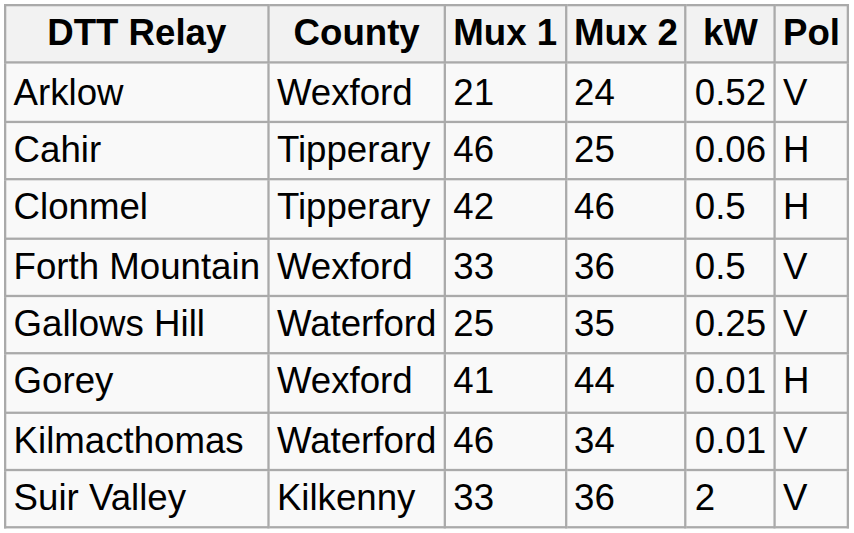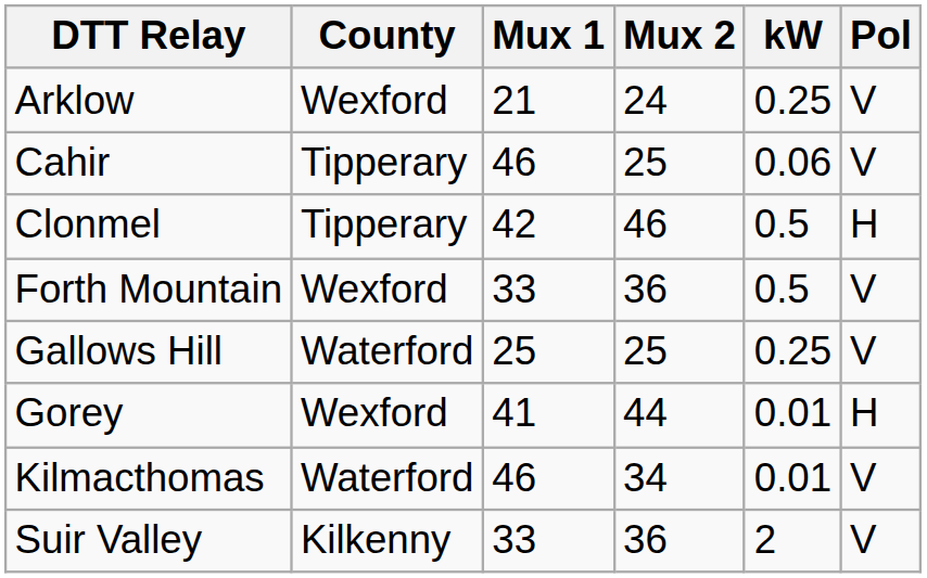 <table class="wikitable sortable">
 <tr>
 <th>DTT Relay</th>
 <th>County</th>
 <th>Mux 1</th>
 <th>Mux 2</th>
 <th>kW</th>
 <th>Pol</th>
 </tr>
 <tr>
 <td>Arklow</td>
 <td>Wexford</td>
 <td>21</td>
 <td>24</td>
-<td>0.52</td>
+<td>0.25</td>
 <td>V</td>
 </tr>
 <tr>
 <td>Cahir</td>
 <td>Tipperary</td>
 <td>46</td>
 <td>25</td>
 <td>0.06</td>
-<td>H</td>
+<td>V</td>
 </tr>
 <tr>
 <td>Clonmel</td>
 <td>Tipperary</td>
 <td>42</td>
 <td>46</td>
 <td>0.5</td>
 <td>H</td>
 </tr>
 <tr>
 <td>Forth Mountain</td>
 <td>Wexford</td>
 <td>33</td>
 <td>36</td>
 <td>0.5</td>
 <td>V</td>
 </tr>
 <tr>
 <td>Gallows Hill</td>
 <td>Waterford</td>
 <td>25</td>
-<td>35</td>
+<td>25</td>
 <td>0.25</td>
 <td>V</td>
 </tr>
 <tr>
 <td>Gorey</td>
 <td>Wexford</td>
 <td>41</td>
 <td>44</td>
 <td>0.01</td>
 <td>H</td>
 </tr>
 <tr>
 <td>Kilmacthomas</td>
 <td>Waterford</td>
 <td>46</td>
 <td>34</td>
 <td>0.01</td>
 <td>V</td>
 </tr>
 <tr>
 <td>Suir Valley</td>
 <td>Kilkenny</td>
 <td>33</td>
 <td>36</td>
 <td>2</td>
 <td>V</td>
 </tr>
 </table>
